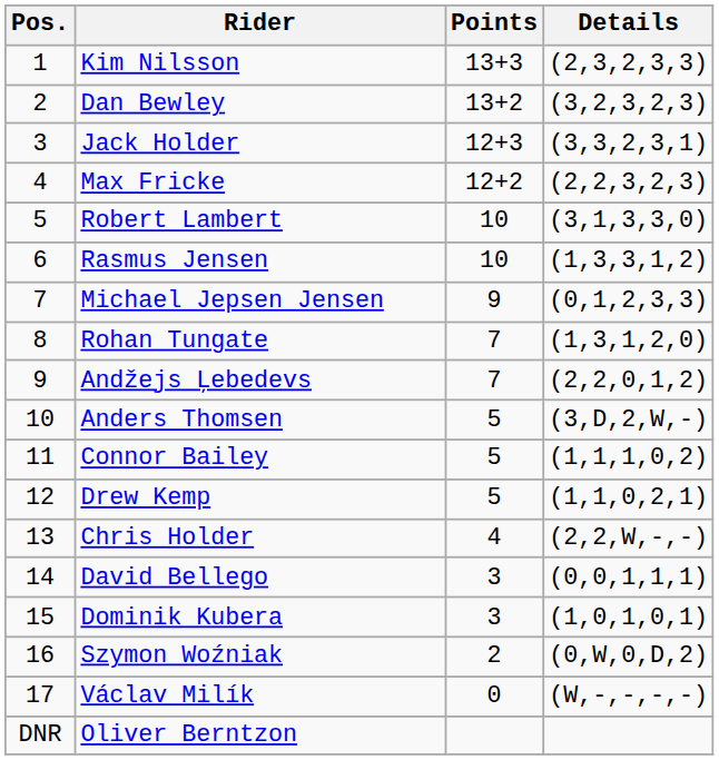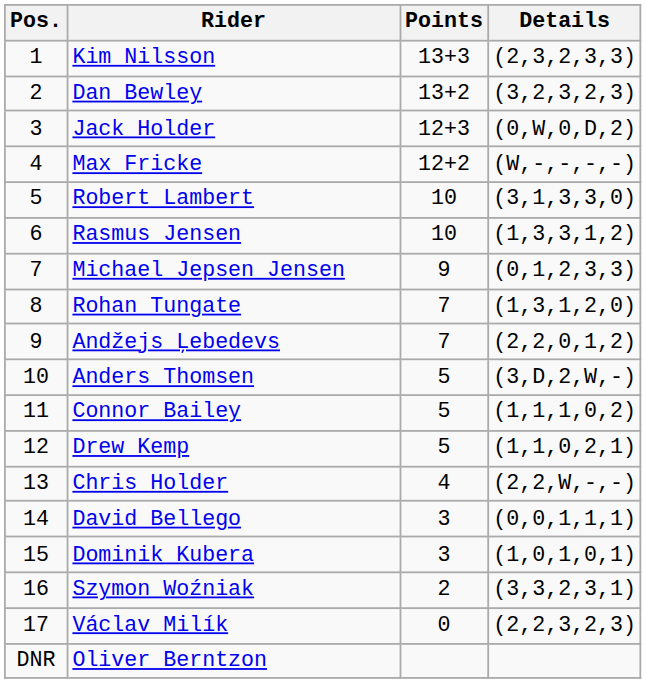 <table class=wikitable style="font-size:93%; text-align:center;">
 <tr>
 <th width=25px>Pos.</th>
 <th width=180px>Rider</th>
 <th width=40px>Points</th>
 <th width=70px>Details</th>
 </tr>
 <tr>
 <td>1</td>
 <td style="text-align:left;"> <a href='#'>Kim Nilsson</a></td>
 <td>13+3</td>
 <td>(2,3,2,3,3)</td>
 </tr>
 <tr>
 <td>2</td>
 <td style="text-align:left;">  <a href='#'>Dan Bewley</a></td>
 <td>13+2</td>
 <td>(3,2,3,2,3)</td>
 </tr>
 <tr>
 <td>3</td>
 <td style="text-align:left;"> <a href='#'>Jack Holder</a></td>
 <td>12+3</td>
-<td>(3,3,2,3,1)</td>
+<td>(0,W,0,D,2)</td>
 </tr>
 <tr>
 <td>4</td>
 <td style="text-align:left;"> <a href='#'>Max Fricke</a></td>
 <td>12+2</td>
-<td>(2,2,3,2,3)</td>
+<td>(W,-,-,-,-)</td>
 </tr>
 <tr>
 <td>5</td>
 <td style="text-align:left;">  <a href='#'>Robert Lambert</a></td>
 <td>10</td>
 <td>(3,1,3,3,0)</td>
 </tr>
 <tr>
 <td>6</td>
 <td style="text-align:left;"> <a href='#'>Rasmus Jensen</a></td>
 <td>10</td>
 <td>(1,3,3,1,2)</td>
 </tr>
 <tr>
 <td>7</td>
 <td style="text-align:left;">  <a href='#'>Michael Jepsen Jensen</a></td>
 <td>9</td>
 <td>(0,1,2,3,3)</td>
 </tr>
 <tr>
 <td>8</td>
 <td style="text-align:left;"> <a href='#'>Rohan Tungate</a></td>
 <td>7</td>
 <td>(1,3,1,2,0)</td>
 </tr>
 <tr>
 <td>9</td>
 <td style="text-align:left;">  <a href='#'>Andžejs Ļebedevs</a></td>
 <td>7</td>
 <td>(2,2,0,1,2)</td>
 </tr>
 <tr>
 <td>10</td>
 <td style="text-align:left;"> <a href='#'>Anders Thomsen</a></td>
 <td>5</td>
 <td>(3,D,2,W,-)</td>
 </tr>
 <tr>
 <td>11</td>
 <td style="text-align:left;"> <a href='#'>Connor Bailey</a></td>
 <td>5</td>
 <td>(1,1,1,0,2)</td>
 </tr>
 <tr>
 <td>12</td>
 <td style="text-align:left;"> <a href='#'>Drew Kemp</a></td>
 <td>5</td>
 <td>(1,1,0,2,1)</td>
 </tr>
 <tr>
 <td>13</td>
 <td style="text-align:left;"> <a href='#'>Chris Holder</a></td>
 <td>4</td>
 <td>(2,2,W,-,-)</td>
 </tr>
 <tr>
 <td>14</td>
 <td style="text-align:left;">  <a href='#'>David Bellego</a></td>
 <td>3</td>
 <td>(0,0,1,1,1)</td>
 </tr>
 <tr>
 <td>15</td>
 <td style="text-align:left;"> <a href='#'>Dominik Kubera</a></td>
 <td>3</td>
 <td>(1,0,1,0,1)</td>
 </tr>
 <tr>
 <td>16</td>
 <td style="text-align:left;">  <a href='#'>Szymon Woźniak</a></td>
 <td>2</td>
-<td>(0,W,0,D,2)</td>
+<td>(3,3,2,3,1)</td>
 </tr>
 <tr>
 <td>17</td>
 <td style="text-align:left;"> <a href='#'>Václav Milík</a></td>
 <td>0</td>
-<td>(W,-,-,-,-)</td>
+<td>(2,2,3,2,3)</td>
 </tr>
 <tr>
 <td>DNR</td>
 <td style="text-align:left;">  <a href='#'>Oliver Berntzon</a></td>
 <td></td>
 <td></td>
 </tr>
 </table>
